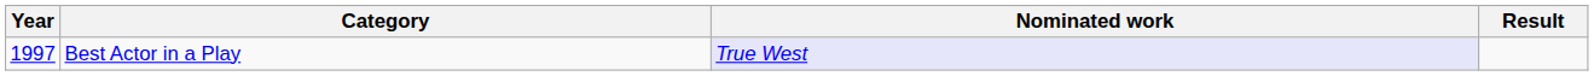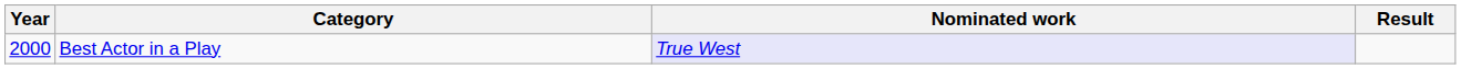 <table class="wikitable sortable">
 <tr>
 <th scope="col" style="width:1em;">Year</th>
 <th scope="col" style="width:33em;">Category</th>
 <th scope="col" style="width:39em;">Nominated work</th>
 <th scope="col" style="width:5em;">Result</th>
 </tr>
 <tr>
-<td><a href='#'>1997</a></td>
+<td><a href='#'>2000</a></td>
 <td><a href='#'>Best Actor in a Play</a></td>
 <td style="background: lavender;"><em><a href='#'>True West</a></em></td>
 <td></td>
 </tr>
 </table>
